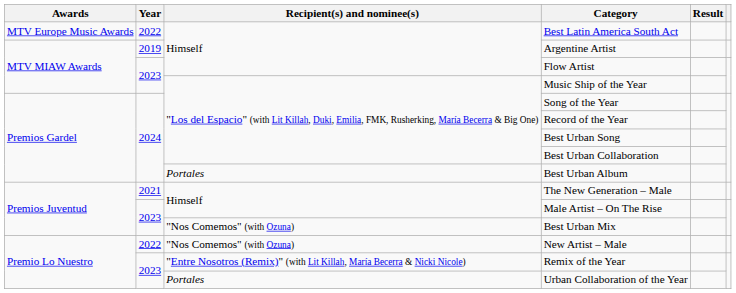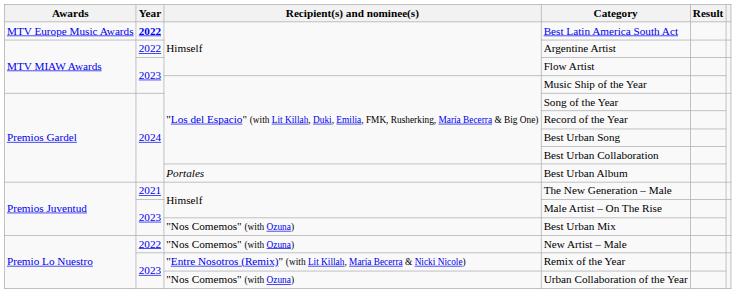 <table class="wikitable sortable plainrowheaders" style="width: auto;">
 <tr>
 <th scope="col">Awards</th>
 <th scope="col">Year</th>
 <th scope="col">Recipient(s) and nominee(s)</th>
 <th scope="col">Category</th>
 <th scope="col">Result</th>
 <th scope="col" class="unsortable"></th>
 </tr>
 <tr>
 <td><a href='#'>MTV Europe Music Awards</a></td>
-<td><a href='#'>2022</a></td>
+<td><strong><a href='#'>2022</a></strong></td>
 <td rowspan="3">Himself</td>
 <td><a href='#'>Best Latin America South Act</a></td>
 <td></td>
 <td></td>
 </tr>
 <tr>
 <td rowspan="3"><a href='#'>MTV MIAW Awards</a></td>
-<td><a href='#'>2019</a></td>
+<td><a href='#'>2022</a></td>
 <td>Argentine Artist</td>
 <td></td>
 <td></td>
 </tr>
 <tr>
 <td rowspan="2"><a href='#'>2023</a></td>
 <td>Flow Artist</td>
 <td></td>
 <td rowspan="2"></td>
 </tr>
 <tr>
 <td rowspan="5">"<a href='#'>Los del Espacio</a>" <small>(with <a href='#'>Lit Killah</a>, <a href='#'>Duki</a>, <a href='#'>Emilia</a>, FMK, Rusherking, <a href='#'>María Becerra</a> & Big One)</small></td>
 <td>Music Ship of the Year</td>
 <td></td>
 </tr>
 <tr>
 <td rowspan="5"><a href='#'>Premios Gardel</a></td>
 <td rowspan="5"><a href='#'>2024</a></td>
 <td>Song of the Year</td>
 <td></td>
 <td rowspan="5"></td>
 </tr>
 <tr>
 <td>Record of the Year</td>
 <td></td>
 </tr>
 <tr>
 <td>Best Urban Song</td>
 <td></td>
 </tr>
 <tr>
 <td>Best Urban Collaboration</td>
 <td></td>
 </tr>
 <tr>
 <td><em>Portales</em></td>
 <td>Best Urban Album</td>
 <td></td>
 </tr>
 <tr>
 <td rowspan="3"><a href='#'>Premios Juventud</a></td>
 <td><a href='#'>2021</a></td>
 <td rowspan="2">Himself</td>
 <td>The New Generation – Male</td>
 <td></td>
 <td></td>
 </tr>
 <tr>
 <td rowspan="2"><a href='#'>2023</a></td>
 <td>Male Artist – On The Rise</td>
 <td></td>
 <td rowspan="2"></td>
 </tr>
 <tr>
 <td>"Nos Comemos" <small>(with <a href='#'>Ozuna</a>)</small></td>
 <td>Best Urban Mix</td>
 <td></td>
 </tr>
 <tr>
 <td rowspan="3"><a href='#'>Premio Lo Nuestro</a></td>
 <td><a href='#'>2022</a></td>
 <td>"Nos Comemos" <small>(with <a href='#'>Ozuna</a>)</small></td>
 <td>New Artist – Male</td>
 <td></td>
 <td></td>
 </tr>
 <tr>
 <td rowspan="2"><a href='#'>2023</a></td>
 <td>"<a href='#'>Entre Nosotros (Remix)</a>" <small>(with <a href='#'>Lit Killah</a>, <a href='#'>María Becerra</a> & <a href='#'>Nicki Nicole</a>)</small></td>
 <td>Remix of the Year</td>
 <td></td>
 <td rowspan="2"></td>
 </tr>
 <tr>
-<td><em>Portales</em></td>
+<td>"Nos Comemos" <small>(with <a href='#'>Ozuna</a>)</small></td>
 <td>Urban Collaboration of the Year</td>
 <td></td>
 </tr>
 </table>
